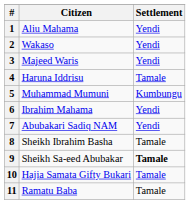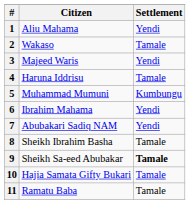 <table class="wikitable">
 <tr>
 </tr>
 <tr>
 <th>#</th>
 <th>Citizen</th>
 <th>Settlement</th>
 </tr>
 <tr>
 <th scope=row>1</th>
 <td><a href='#'>Aliu Mahama</a></td>
 <td><a href='#'>Yendi</a></td>
 </tr>
 <tr>
 <th scope=row>2</th>
 <td><a href='#'>Wakaso</a></td>
-<td><a href='#'>Yendi</a></td>
+<td><a href='#'>Tamale</a></td>
 </tr>
 <tr>
 <th scope=row>3</th>
 <td><a href='#'>Majeed Waris</a></td>
 <td><a href='#'>Yendi</a></td>
 </tr>
 <tr>
 <th scope=row>4</th>
 <td><a href='#'>Haruna Iddrisu</a></td>
 <td><a href='#'>Tamale</a></td>
 </tr>
 <tr>
 <th scope=row>5</th>
 <td><a href='#'>Muhammad Mumuni</a></td>
 <td><a href='#'>Kumbungu</a></td>
 </tr>
 <tr>
 <th scope=row>6</th>
 <td><a href='#'>Ibrahim Mahama</a></td>
 <td><a href='#'>Yendi</a></td>
 </tr>
 <tr>
 <th scope=row>7</th>
 <td><a href='#'>Abubakari Sadiq NAM</a></td>
 <td><a href='#'>Yendi</a></td>
 </tr>
 <tr>
 <th>8</th>
 <td>Sheikh Ibrahim Basha</td>
 <td>Tamale</td>
 </tr>
 <tr>
 <th>9</th>
 <td>Sheikh Sa-eed Abubakar</td>
 <td><strong>Tamale</strong></td>
 </tr>
 <tr>
 <th>10</th>
 <td><a href='#'>Hajia Samata Gifty Bukari</a></td>
 <td><a href='#'>Tamale</a></td>
 </tr>
 <tr>
 <th>11</th>
 <td><a href='#'>Ramatu Baba</a></td>
 <td>Tamale</td>
 </tr>
 </table>
